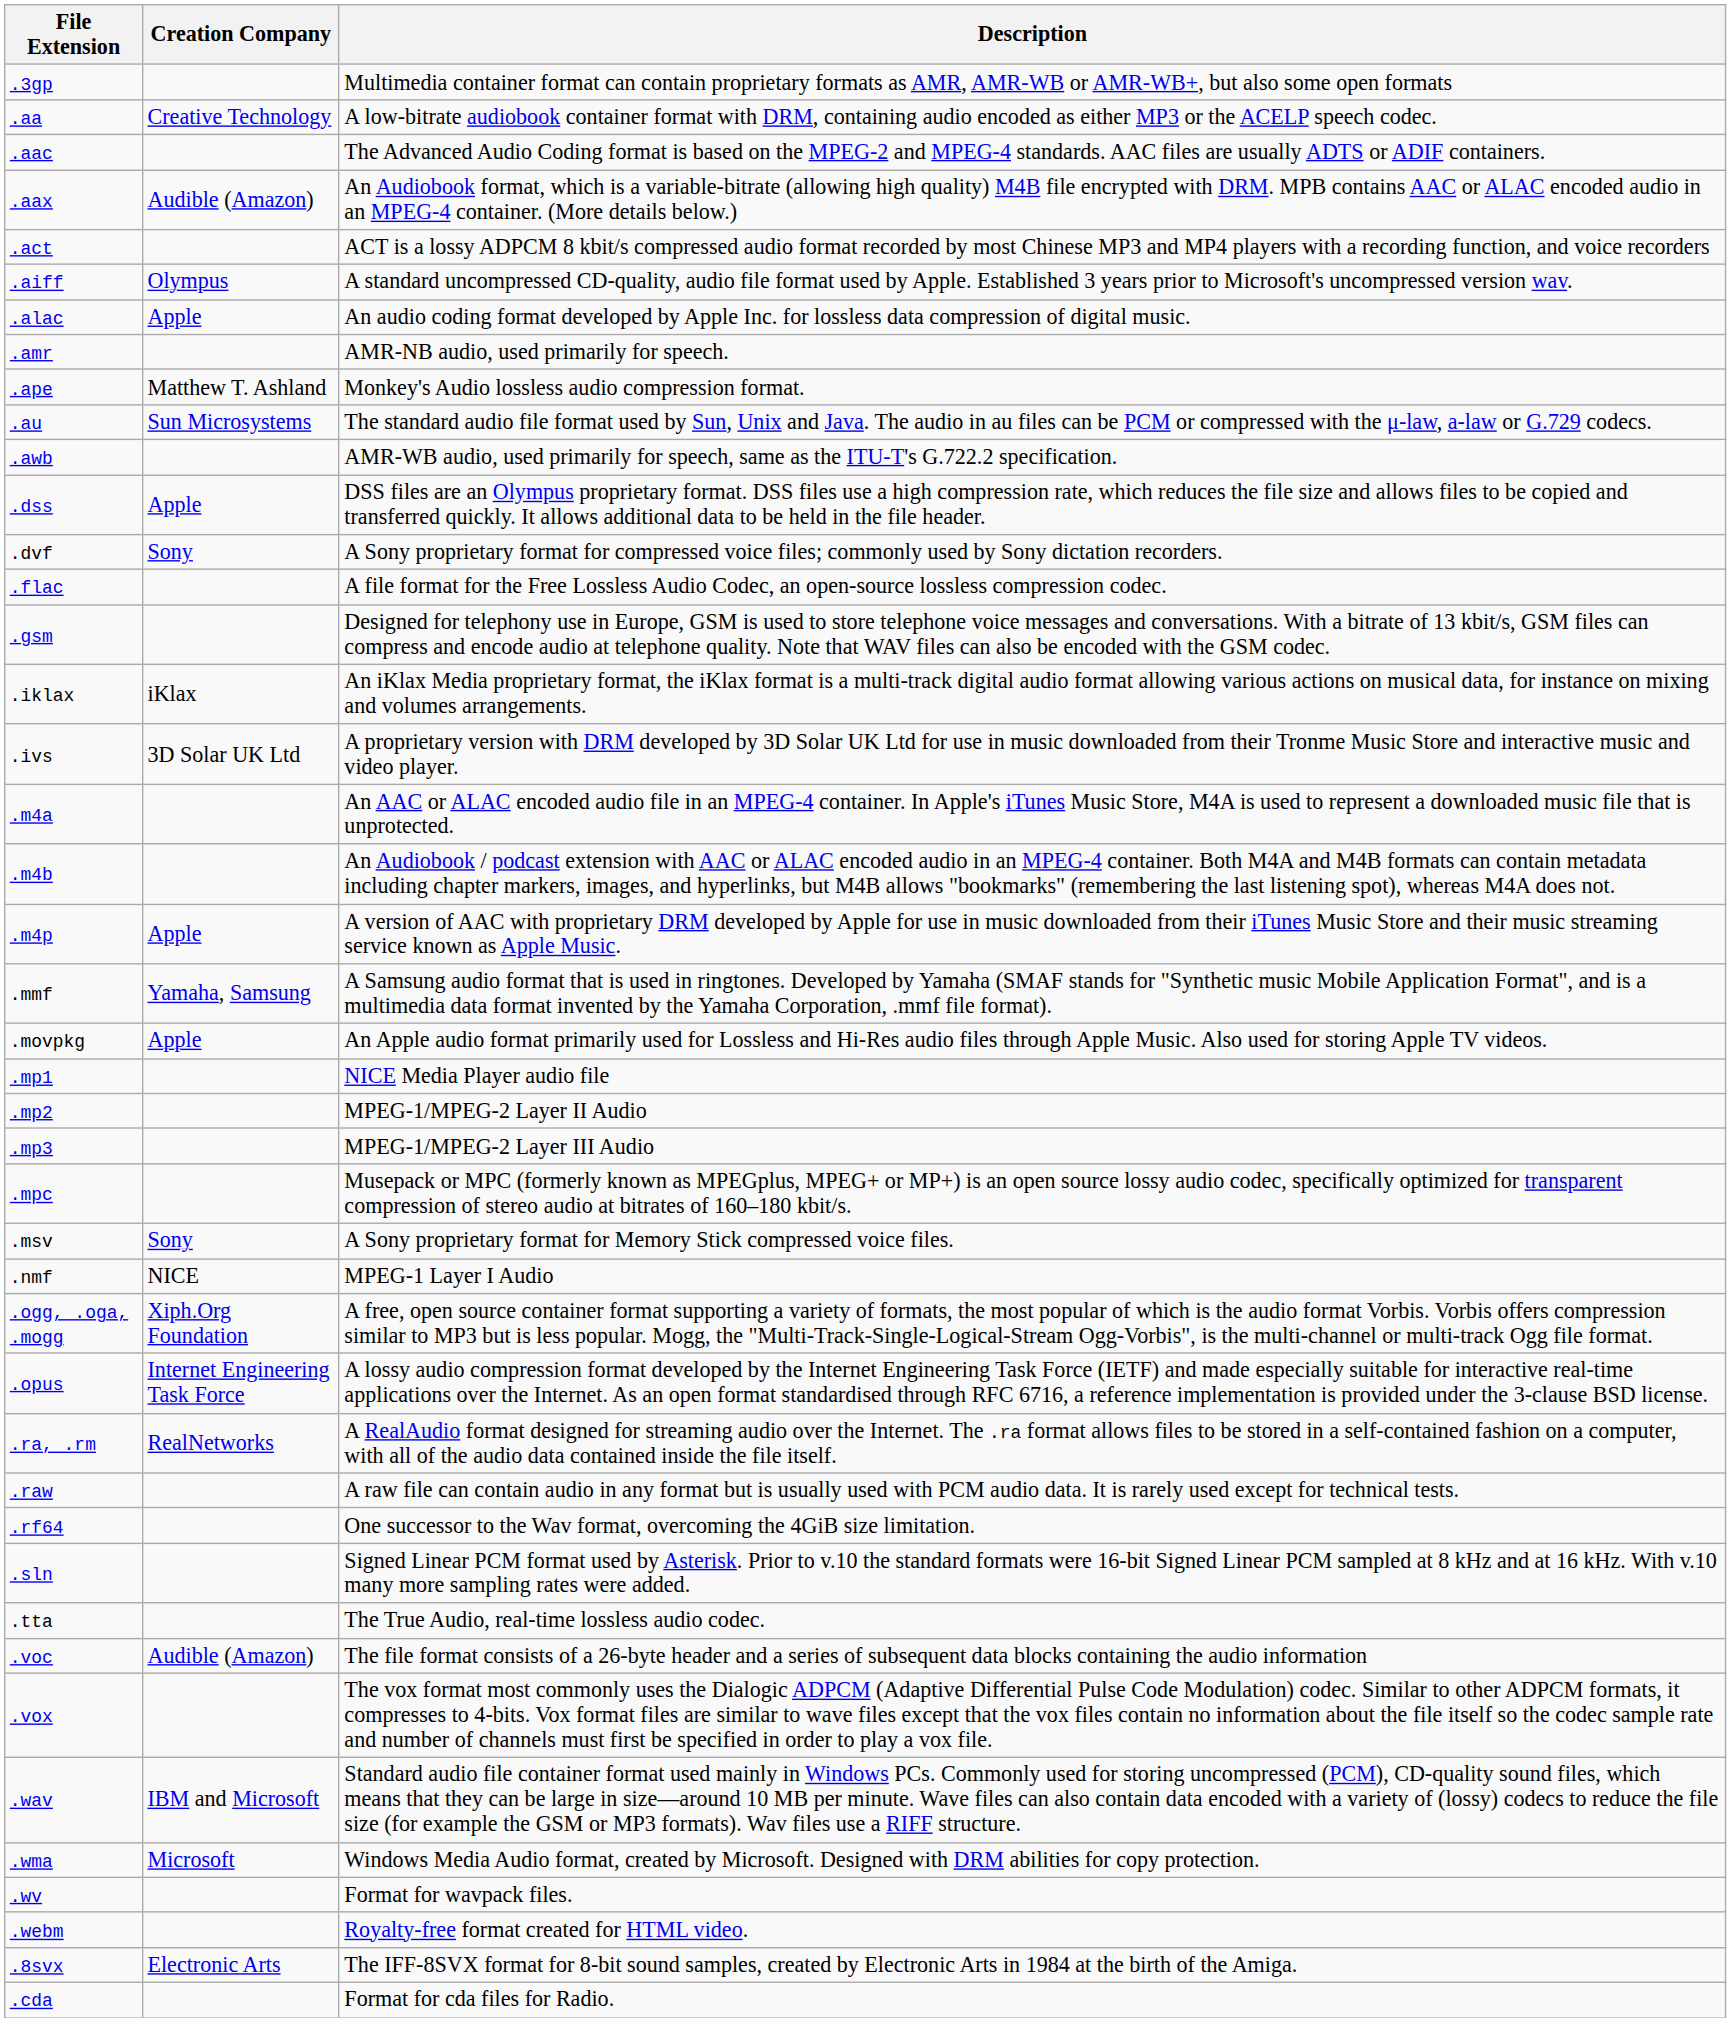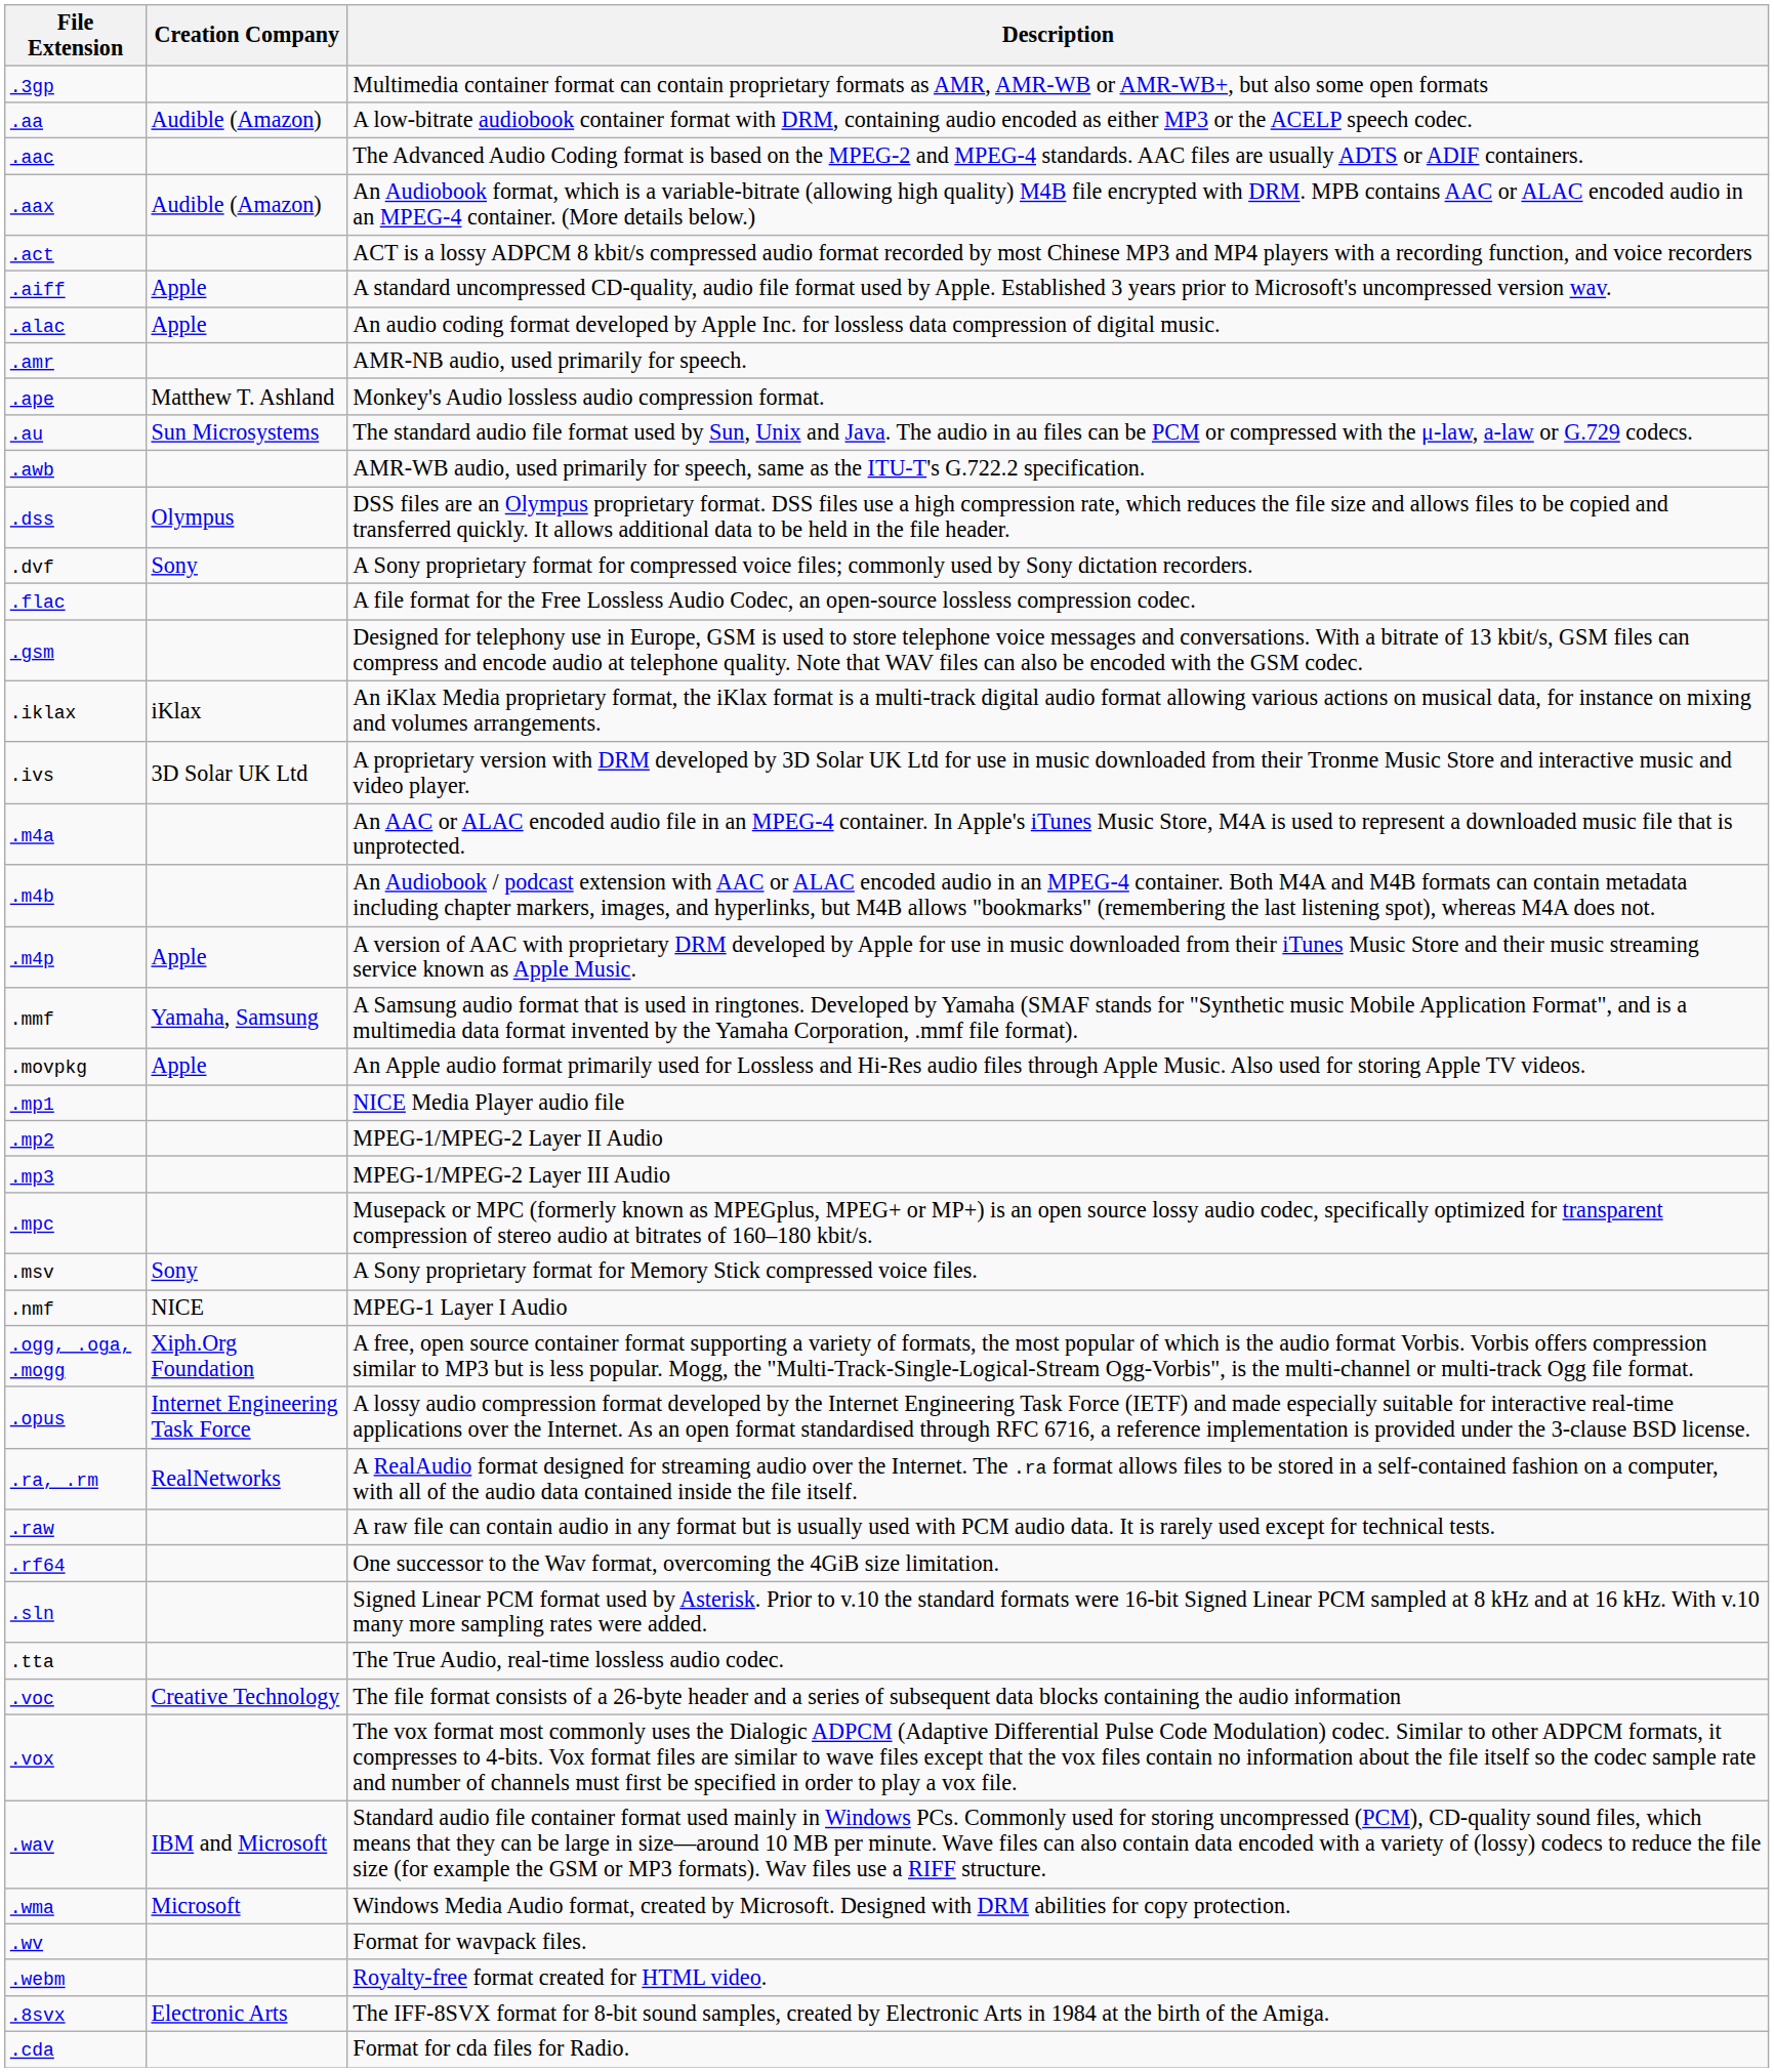 <table class="wikitable sortable" border="1">
 <tr>
 <th scope="col">File Extension</th>
 <th scope="col">Creation Company</th>
 <th scope="col" class="unsortable">Description</th>
 </tr>
 <tr>
 <td><code><a href='#'>.3gp</a></code></td>
 <td></td>
 <td>Multimedia container format can contain proprietary formats as <a href='#'>AMR</a>, <a href='#'>AMR-WB</a> or <a href='#'>AMR-WB+</a>, but also some open formats</td>
 </tr>
 <tr>
 <td><code><a href='#'>.aa</a></code></td>
-<td><a href='#'>Creative Technology</a></td>
+<td><a href='#'>Audible</a> (<a href='#'>Amazon</a>)</td>
 <td>A low-bitrate <a href='#'>audiobook</a> container format with <a href='#'>DRM</a>, containing audio encoded as either <a href='#'>MP3</a> or the <a href='#'>ACELP</a> speech codec.</td>
 </tr>
 <tr>
 <td><code><a href='#'>.aac</a></code></td>
 <td></td>
 <td>The Advanced Audio Coding format is based on the <a href='#'>MPEG-2</a> and <a href='#'>MPEG-4</a> standards. AAC files are usually <a href='#'>ADTS</a> or <a href='#'>ADIF</a> containers.</td>
 </tr>
 <tr>
 <td><code><a href='#'>.aax</a></code></td>
 <td><a href='#'>Audible</a> (<a href='#'>Amazon</a>)</td>
 <td>An <a href='#'>Audiobook</a> format, which is a variable-bitrate (allowing high quality) <a href='#'>M4B</a> file encrypted with <a href='#'>DRM</a>. MPB contains <a href='#'>AAC</a> or <a href='#'>ALAC</a> encoded audio in an <a href='#'>MPEG-4</a> container. (More details below.)</td>
 </tr>
 <tr>
 <td><code><a href='#'>.act</a></code></td>
 <td></td>
 <td>ACT is a lossy ADPCM 8 kbit/s compressed audio format recorded by most Chinese MP3 and MP4 players with a recording function, and voice recorders</td>
 </tr>
 <tr>
 <td><code><a href='#'>.aiff</a></code></td>
-<td><a href='#'>Olympus</a></td>
+<td><a href='#'>Apple</a></td>
 <td>A standard uncompressed CD-quality, audio file format used by Apple. Established 3 years prior to Microsoft's uncompressed version <a href='#'>wav</a>.</td>
 </tr>
 <tr>
 <td><code><a href='#'>.alac</a></code></td>
 <td><a href='#'>Apple</a></td>
 <td>An audio coding format developed by Apple Inc. for lossless data compression of digital music.</td>
 </tr>
 <tr>
 <td><code><a href='#'>.amr</a></code></td>
 <td></td>
 <td>AMR-NB audio, used primarily for speech.</td>
 </tr>
 <tr>
 <td><code><a href='#'>.ape</a></code></td>
 <td>Matthew T. Ashland</td>
 <td>Monkey's Audio lossless audio compression format.</td>
 </tr>
 <tr>
 <td><code><a href='#'>.au</a></code></td>
 <td><a href='#'>Sun Microsystems</a></td>
 <td>The standard audio file format used by <a href='#'>Sun</a>, <a href='#'>Unix</a> and <a href='#'>Java</a>. The audio in au files can be <a href='#'>PCM</a> or compressed with the <a href='#'>μ-law</a>, <a href='#'>a-law</a> or <a href='#'>G.729</a> codecs.</td>
 </tr>
 <tr>
 <td><code><a href='#'>.awb</a></code></td>
 <td></td>
 <td>AMR-WB audio, used primarily for speech, same as the <a href='#'>ITU-T</a>'s G.722.2 specification.</td>
 </tr>
 <tr>
 <td><code><a href='#'>.dss</a></code></td>
-<td><a href='#'>Apple</a></td>
+<td><a href='#'>Olympus</a></td>
 <td>DSS files are an <a href='#'>Olympus</a> proprietary format. DSS files use a high compression rate, which reduces the file size and allows files to be copied and transferred quickly. It allows additional data to be held in the file header.</td>
 </tr>
 <tr>
 <td><code>.dvf</code></td>
 <td><a href='#'>Sony</a></td>
 <td>A Sony proprietary format for compressed voice files; commonly used by Sony dictation recorders.</td>
 </tr>
 <tr>
 <td><code><a href='#'>.flac</a></code></td>
 <td></td>
 <td>A file format for the Free Lossless Audio Codec, an open-source lossless compression codec.</td>
 </tr>
 <tr>
 <td><code><a href='#'>.gsm</a></code></td>
 <td></td>
 <td>Designed for telephony use in Europe, GSM is used to store telephone voice messages and conversations. With a bitrate of 13 kbit/s, GSM files can compress and encode audio at telephone quality. Note that WAV files can also be encoded with the GSM codec.</td>
 </tr>
 <tr>
 <td><code>.iklax</code></td>
 <td>iKlax</td>
 <td>An iKlax Media proprietary format, the iKlax format is a multi-track digital audio format allowing various actions on musical data, for instance on mixing and volumes arrangements.</td>
 </tr>
 <tr>
 <td><code>.ivs</code></td>
 <td>3D Solar UK Ltd</td>
 <td>A proprietary version with <a href='#'>DRM</a> developed by 3D Solar UK Ltd for use in music downloaded from their Tronme Music Store and interactive music and video player.</td>
 </tr>
 <tr>
 <td><code><a href='#'>.m4a</a></code></td>
 <td></td>
 <td>An <a href='#'>AAC</a> or <a href='#'>ALAC</a> encoded audio file in an <a href='#'>MPEG-4</a> container. In Apple's <a href='#'>iTunes</a> Music Store, M4A is used to represent a downloaded music file that is unprotected.</td>
 </tr>
 <tr>
 <td><code><a href='#'>.m4b</a></code></td>
 <td></td>
 <td>An <a href='#'>Audiobook</a> / <a href='#'>podcast</a> extension with <a href='#'>AAC</a> or <a href='#'>ALAC</a> encoded audio in an <a href='#'>MPEG-4</a> container. Both M4A and M4B formats can contain metadata including chapter markers, images, and hyperlinks, but M4B allows "bookmarks" (remembering the last listening spot), whereas M4A does not.</td>
 </tr>
 <tr>
 <td><code><a href='#'>.m4p</a></code></td>
 <td><a href='#'>Apple</a></td>
 <td>A version of AAC with proprietary <a href='#'>DRM</a> developed by Apple for use in music downloaded from their <a href='#'>iTunes</a> Music Store and their music streaming service known as <a href='#'>Apple Music</a>.</td>
 </tr>
 <tr>
 <td><code>.mmf</code></td>
 <td><a href='#'>Yamaha</a>, <a href='#'>Samsung</a></td>
 <td>A Samsung audio format that is used in ringtones. Developed by Yamaha (SMAF stands for "Synthetic music Mobile Application Format", and is a multimedia data format invented by the Yamaha Corporation, .mmf file format).</td>
 </tr>
 <tr>
 <td><code>.movpkg</code></td>
 <td><a href='#'>Apple</a></td>
 <td>An Apple audio format primarily used for Lossless and Hi-Res audio files through Apple Music. Also used for storing Apple TV videos.</td>
 </tr>
 <tr>
 <td><code><a href='#'>.mp1</a></code></td>
 <td></td>
 <td><a href='#'>NICE</a> Media Player audio file</td>
 </tr>
 <tr>
 <td><code><a href='#'>.mp2</a></code></td>
 <td></td>
 <td>MPEG-1/MPEG-2 Layer II Audio</td>
 </tr>
 <tr>
 <td><code><a href='#'>.mp3</a></code></td>
 <td></td>
 <td>MPEG-1/MPEG-2 Layer III Audio</td>
 </tr>
 <tr>
 <td><code><a href='#'>.mpc</a></code></td>
 <td></td>
 <td>Musepack or MPC (formerly known as MPEGplus, MPEG+ or MP+) is an open source lossy audio codec, specifically optimized for <a href='#'>transparent</a> compression of stereo audio at bitrates of 160–180 kbit/s.</td>
 </tr>
 <tr>
 <td><code>.msv</code></td>
 <td><a href='#'>Sony</a></td>
 <td>A Sony proprietary format for Memory Stick compressed voice files.</td>
 </tr>
 <tr>
 <td><code>.nmf</code></td>
 <td>NICE</td>
 <td>MPEG-1 Layer I Audio</td>
 </tr>
 <tr>
 <td><code><a href='#'>.ogg, .oga, .mogg</a></code></td>
 <td><a href='#'>Xiph.Org Foundation</a></td>
 <td>A free, open source container format supporting a variety of formats, the most popular of which is the audio format Vorbis. Vorbis offers compression similar to MP3 but is less popular. Mogg, the "Multi-Track-Single-Logical-Stream Ogg-Vorbis", is the multi-channel or multi-track Ogg file format.</td>
 </tr>
 <tr>
 <td><code><a href='#'>.opus</a></code></td>
 <td><a href='#'>Internet Engineering Task Force</a></td>
 <td>A lossy audio compression format developed by the Internet Engineering Task Force (IETF) and made especially suitable for interactive real-time applications over the Internet. As an open format standardised through RFC 6716, a reference implementation is provided under the 3-clause BSD license.</td>
 </tr>
 <tr>
 <td><code><a href='#'>.ra, .rm</a></code></td>
 <td><a href='#'>RealNetworks</a></td>
 <td>A <a href='#'>RealAudio</a> format designed for streaming audio over the Internet. The <code>.ra</code> format allows files to be stored in a self-contained fashion on a computer, with all of the audio data contained inside the file itself.</td>
 </tr>
 <tr>
 <td><code><a href='#'>.raw</a></code></td>
 <td></td>
 <td>A raw file can contain audio in any format but is usually used with PCM audio data. It is rarely used except for technical tests.</td>
 </tr>
 <tr>
 <td><code><a href='#'>.rf64</a></code></td>
 <td></td>
 <td>One successor to the Wav format, overcoming the 4GiB size limitation.</td>
 </tr>
 <tr>
 <td><code><a href='#'>.sln</a></code></td>
 <td></td>
 <td>Signed Linear PCM format used by <a href='#'>Asterisk</a>. Prior to v.10 the standard formats were 16-bit Signed Linear PCM sampled at 8 kHz and at 16 kHz. With v.10 many more sampling rates were added.</td>
 </tr>
 <tr>
 <td><code>.tta</code></td>
 <td></td>
 <td>The True Audio, real-time lossless audio codec.</td>
 </tr>
 <tr>
 <td><code><a href='#'>.voc</a></code></td>
-<td><a href='#'>Audible</a> (<a href='#'>Amazon</a>)</td>
+<td><a href='#'>Creative Technology</a></td>
 <td>The file format consists of a 26-byte header and a series of subsequent data blocks containing the audio information</td>
 </tr>
 <tr>
 <td><code><a href='#'>.vox</a></code></td>
 <td></td>
 <td>The vox format most commonly uses the Dialogic <a href='#'>ADPCM</a> (Adaptive Differential Pulse Code Modulation) codec. Similar to other ADPCM formats, it compresses to 4-bits. Vox format files are similar to wave files except that the vox files contain no information about the file itself so the codec sample rate and number of channels must first be specified in order to play a vox file.</td>
 </tr>
 <tr>
 <td><code><a href='#'>.wav</a></code></td>
 <td><a href='#'>IBM</a> and <a href='#'>Microsoft</a></td>
 <td>Standard audio file container format used mainly in <a href='#'>Windows</a> PCs. Commonly used for storing uncompressed (<a href='#'>PCM</a>), CD-quality sound files, which means that they can be large in size—around 10 MB per minute. Wave files can also contain data encoded with a variety of (lossy) codecs to reduce the file size (for example the GSM or MP3 formats). Wav files use a <a href='#'>RIFF</a> structure.</td>
 </tr>
 <tr>
 <td><code><a href='#'>.wma</a></code></td>
 <td><a href='#'>Microsoft</a></td>
 <td>Windows Media Audio format, created by Microsoft. Designed with <a href='#'>DRM</a> abilities for copy protection.</td>
 </tr>
 <tr>
 <td><code><a href='#'>.wv</a></code></td>
 <td></td>
 <td>Format for wavpack files.</td>
 </tr>
 <tr>
 <td><code><a href='#'>.webm</a></code></td>
 <td></td>
 <td><a href='#'>Royalty-free</a> format created for <a href='#'>HTML video</a>.</td>
 </tr>
 <tr>
 <td><code><a href='#'>.8svx</a></code></td>
 <td><a href='#'>Electronic Arts</a></td>
 <td>The IFF-8SVX format for 8-bit sound samples, created by Electronic Arts in 1984 at the birth of the Amiga.</td>
 </tr>
 <tr>
 <td><code><a href='#'>.cda</a></code></td>
 <td></td>
 <td>Format for cda files for Radio.</td>
 </tr>
 </table>
